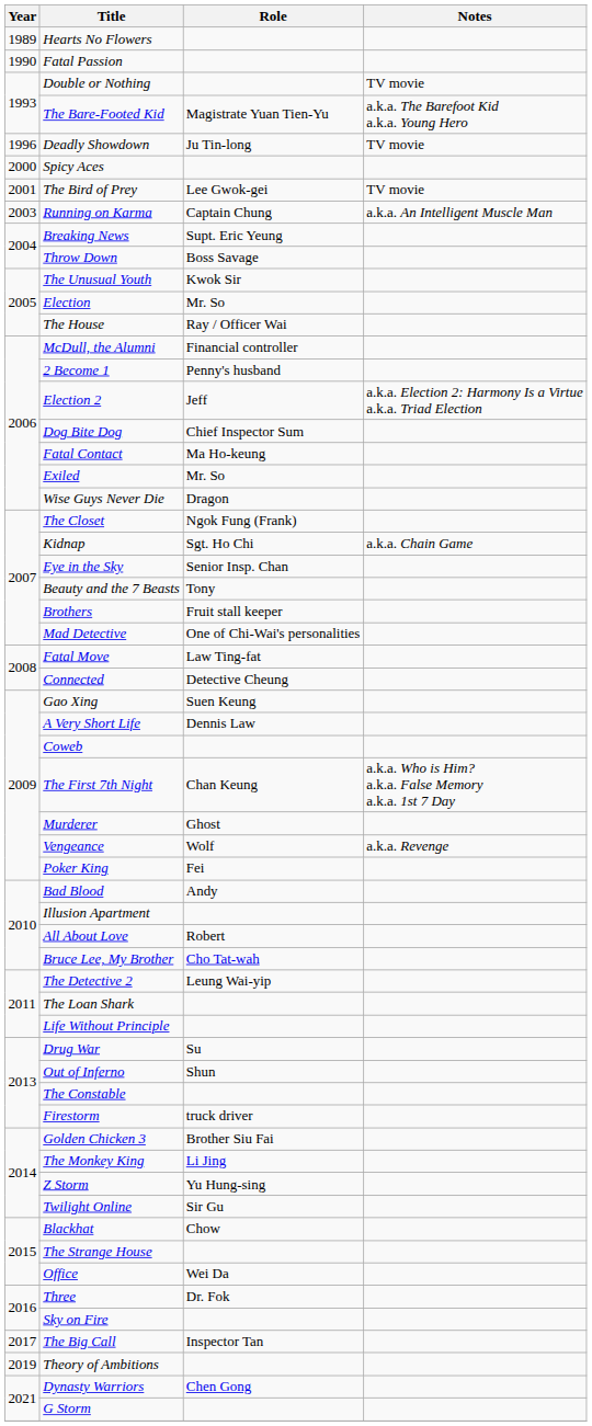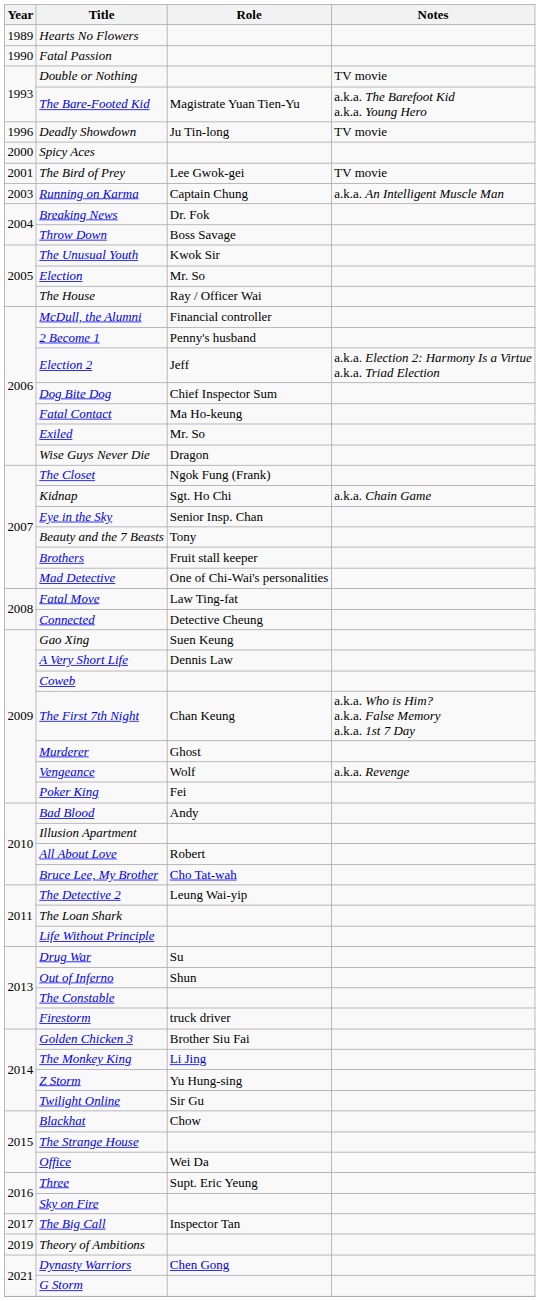 <table class="wikitable sortable">
 <tr>
 <th>Year</th>
 <th>Title</th>
 <th>Role</th>
 <th class="unsortable">Notes</th>
 </tr>
 <tr>
 <td>1989</td>
 <td><em>Hearts No Flowers</em></td>
 <td></td>
 <td></td>
 </tr>
 <tr>
 <td>1990</td>
 <td><em>Fatal Passion</em></td>
 <td></td>
 <td></td>
 </tr>
 <tr>
 <td rowspan=2>1993</td>
 <td><em>Double or Nothing</em></td>
 <td></td>
 <td>TV movie</td>
 </tr>
 <tr>
 <td><em><a href='#'>The Bare-Footed Kid</a></em></td>
 <td>Magistrate Yuan Tien-Yu</td>
 <td>a.k.a. <em>The Barefoot Kid</em> <br> a.k.a. <em>Young Hero</em></td>
 </tr>
 <tr>
 <td>1996</td>
 <td><em>Deadly Showdown</em></td>
 <td>Ju Tin-long</td>
 <td>TV movie</td>
 </tr>
 <tr>
 <td>2000</td>
 <td><em>Spicy Aces</em></td>
 <td></td>
 <td></td>
 </tr>
 <tr>
 <td>2001</td>
 <td><em>The Bird of Prey</em></td>
 <td>Lee Gwok-gei</td>
 <td>TV movie</td>
 </tr>
 <tr>
 <td>2003</td>
 <td><em><a href='#'>Running on Karma</a></em></td>
 <td>Captain Chung</td>
 <td>a.k.a. <em>An Intelligent Muscle Man</em></td>
 </tr>
 <tr>
 <td rowspan=2>2004</td>
 <td><em><a href='#'>Breaking News</a></em></td>
-<td>Supt. Eric Yeung</td>
+<td>Dr. Fok</td>
 <td></td>
 </tr>
 <tr>
 <td><em><a href='#'>Throw Down</a></em></td>
 <td>Boss Savage</td>
 <td></td>
 </tr>
 <tr>
 <td rowspan=3>2005</td>
 <td><em><a href='#'>The Unusual Youth</a></em></td>
 <td>Kwok Sir</td>
 <td></td>
 </tr>
 <tr>
 <td><em><a href='#'>Election</a></em></td>
 <td>Mr. So</td>
 <td></td>
 </tr>
 <tr>
 <td><em>The House</em></td>
 <td>Ray / Officer Wai</td>
 <td></td>
 </tr>
 <tr>
 <td rowspan=7>2006</td>
 <td><em><a href='#'>McDull, the Alumni</a></em></td>
 <td>Financial controller</td>
 <td></td>
 </tr>
 <tr>
 <td><em><a href='#'>2 Become 1</a></em></td>
 <td>Penny's husband</td>
 <td></td>
 </tr>
 <tr>
 <td><em><a href='#'>Election 2</a></em></td>
 <td>Jeff</td>
 <td>a.k.a. <em>Election 2: Harmony Is a Virtue</em> <br> a.k.a. <em>Triad Election</em></td>
 </tr>
 <tr>
 <td><em><a href='#'>Dog Bite Dog</a></em></td>
 <td>Chief Inspector Sum</td>
 <td></td>
 </tr>
 <tr>
 <td><em><a href='#'>Fatal Contact</a></em></td>
 <td>Ma Ho-keung</td>
 <td></td>
 </tr>
 <tr>
 <td><em><a href='#'>Exiled</a></em></td>
 <td>Mr. So</td>
 <td></td>
 </tr>
 <tr>
 <td><em>Wise Guys Never Die</em></td>
 <td>Dragon</td>
 <td></td>
 </tr>
 <tr>
 <td rowspan=6>2007</td>
 <td><em><a href='#'>The Closet</a></em></td>
 <td>Ngok Fung (Frank)</td>
 <td></td>
 </tr>
 <tr>
 <td><em>Kidnap</em></td>
 <td>Sgt. Ho Chi</td>
 <td>a.k.a. <em>Chain Game</em></td>
 </tr>
 <tr>
 <td><em><a href='#'>Eye in the Sky</a></em></td>
 <td>Senior Insp. Chan</td>
 <td></td>
 </tr>
 <tr>
 <td><em>Beauty and the 7 Beasts</em></td>
 <td>Tony</td>
 <td></td>
 </tr>
 <tr>
 <td><em><a href='#'>Brothers</a></em></td>
 <td>Fruit stall keeper</td>
 <td></td>
 </tr>
 <tr>
 <td><em><a href='#'>Mad Detective</a></em></td>
 <td>One of Chi-Wai's personalities</td>
 <td></td>
 </tr>
 <tr>
 <td rowspan=2>2008</td>
 <td><em><a href='#'>Fatal Move</a></em></td>
 <td>Law Ting-fat</td>
 <td></td>
 </tr>
 <tr>
 <td><em><a href='#'>Connected</a></em></td>
 <td>Detective Cheung</td>
 <td></td>
 </tr>
 <tr>
 <td rowspan=7>2009</td>
 <td><em>Gao Xing</em></td>
 <td>Suen Keung</td>
 <td></td>
 </tr>
 <tr>
 <td><em><a href='#'>A Very Short Life</a></em></td>
 <td>Dennis Law</td>
 <td></td>
 </tr>
 <tr>
 <td><em><a href='#'>Coweb</a></em></td>
 <td></td>
 <td></td>
 </tr>
 <tr>
 <td><em><a href='#'>The First 7th Night</a></em></td>
 <td>Chan Keung</td>
 <td>a.k.a. <em>Who is Him?</em> <br> a.k.a. <em>False Memory</em> <br> a.k.a. <em>1st 7 Day</em></td>
 </tr>
 <tr>
 <td><em><a href='#'>Murderer</a></em></td>
 <td>Ghost</td>
 <td></td>
 </tr>
 <tr>
 <td><em><a href='#'>Vengeance</a></em></td>
 <td>Wolf</td>
 <td>a.k.a. <em>Revenge</em></td>
 </tr>
 <tr>
 <td><em><a href='#'>Poker King</a></em></td>
 <td>Fei</td>
 <td></td>
 </tr>
 <tr>
 <td rowspan=4>2010</td>
 <td><em><a href='#'>Bad Blood</a></em></td>
 <td>Andy</td>
 <td></td>
 </tr>
 <tr>
 <td><em>Illusion Apartment</em></td>
 <td></td>
 <td></td>
 </tr>
 <tr>
 <td><em><a href='#'>All About Love</a></em></td>
 <td>Robert</td>
 <td></td>
 </tr>
 <tr>
 <td><em><a href='#'>Bruce Lee, My Brother</a></em></td>
 <td><a href='#'>Cho Tat-wah</a></td>
 <td></td>
 </tr>
 <tr>
 <td rowspan=3>2011</td>
 <td><em><a href='#'>The Detective 2</a></em></td>
 <td>Leung Wai-yip</td>
 <td></td>
 </tr>
 <tr>
 <td><em>The Loan Shark</em></td>
 <td></td>
 <td></td>
 </tr>
 <tr>
 <td><em><a href='#'>Life Without Principle</a></em></td>
 <td></td>
 <td></td>
 </tr>
 <tr>
 <td rowspan=4>2013</td>
 <td><em><a href='#'>Drug War</a></em></td>
 <td>Su</td>
 <td></td>
 </tr>
 <tr>
 <td><em><a href='#'>Out of Inferno</a></em></td>
 <td>Shun</td>
 <td></td>
 </tr>
 <tr>
 <td><em><a href='#'>The Constable</a></em></td>
 <td></td>
 <td></td>
 </tr>
 <tr>
 <td><em><a href='#'>Firestorm</a></em></td>
 <td>truck driver</td>
 <td></td>
 </tr>
 <tr>
 <td rowspan=4>2014</td>
 <td><em><a href='#'>Golden Chicken 3</a></em></td>
 <td>Brother Siu Fai</td>
 <td></td>
 </tr>
 <tr>
 <td><em><a href='#'>The Monkey King</a></em></td>
 <td><a href='#'>Li Jing</a></td>
 <td></td>
 </tr>
 <tr>
 <td><em><a href='#'>Z Storm</a></em></td>
 <td>Yu Hung-sing</td>
 <td></td>
 </tr>
 <tr>
 <td><em><a href='#'>Twilight Online</a></em></td>
 <td>Sir Gu</td>
 <td></td>
 </tr>
 <tr>
 <td rowspan=3>2015</td>
 <td><em><a href='#'>Blackhat</a></em></td>
 <td>Chow</td>
 <td></td>
 </tr>
 <tr>
 <td><em><a href='#'>The Strange House</a></em></td>
 <td></td>
 <td></td>
 </tr>
 <tr>
 <td><em><a href='#'>Office</a></em></td>
 <td>Wei Da</td>
 <td></td>
 </tr>
 <tr>
 <td rowspan=2>2016</td>
 <td><em><a href='#'>Three</a></em></td>
-<td>Dr. Fok</td>
+<td>Supt. Eric Yeung</td>
 <td></td>
 </tr>
 <tr>
 <td><em><a href='#'>Sky on Fire</a></em></td>
 <td></td>
 <td></td>
 </tr>
 <tr>
 <td>2017</td>
 <td><em><a href='#'>The Big Call</a></em></td>
 <td>Inspector Tan</td>
 <td></td>
 </tr>
 <tr>
 <td>2019</td>
 <td><em>Theory of Ambitions</em></td>
 <td></td>
 <td></td>
 </tr>
 <tr>
 <td rowspan=2>2021</td>
 <td><em><a href='#'>Dynasty Warriors</a></em></td>
 <td><a href='#'>Chen Gong</a></td>
 <td></td>
 </tr>
 <tr>
 <td><em><a href='#'>G Storm</a></em></td>
 <td></td>
 <td></td>
 </tr>
 <tr>
 </tr>
 </table>
